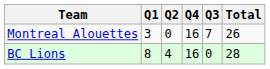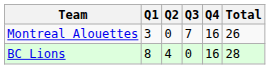 <table class="wikitable">
 <tr>
 <th>Team</th>
 <th>Q1</th>
 <th>Q2</th>
+<th>Q3</th>
 <th>Q4</th>
-<th>Q3</th>
 <th>Total</th>
 </tr>
 <tr>
 <td><a href='#'>Montreal Alouettes</a></td>
 <td>3</td>
 <td>0</td>
+<td>7</td>
 <td>16</td>
-<td>7</td>
 <td>26</td>
 </tr>
 <tr style="background-color:#DDFFDD">
 <td><a href='#'>BC Lions</a></td>
 <td>8</td>
 <td>4</td>
+<td>0</td>
 <td>16</td>
-<td>0</td>
 <td>28</td>
 </tr>
 </table>
